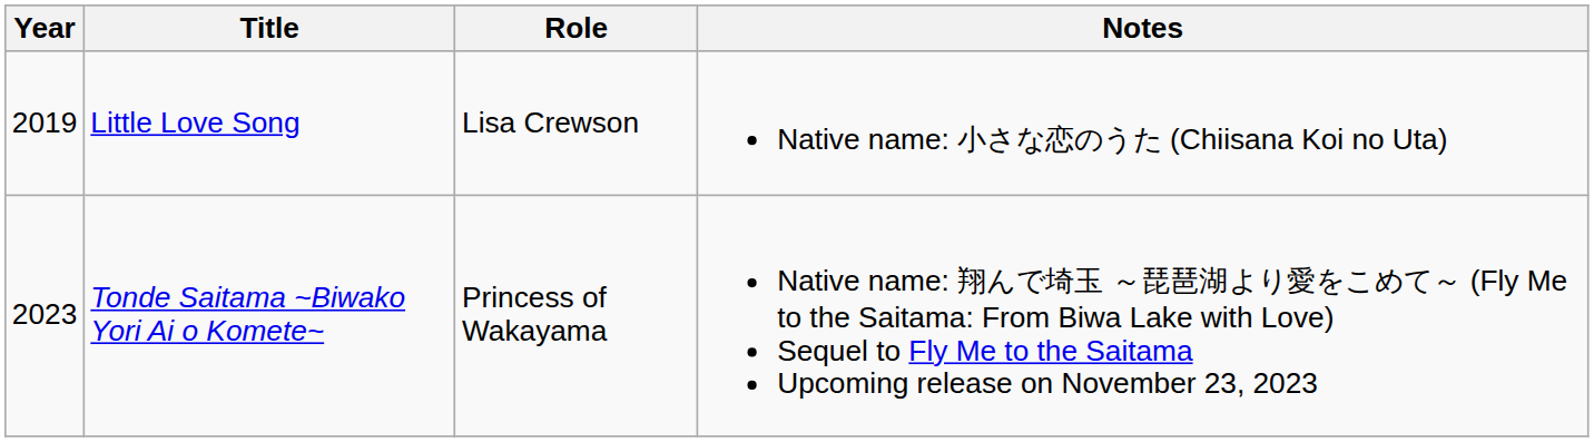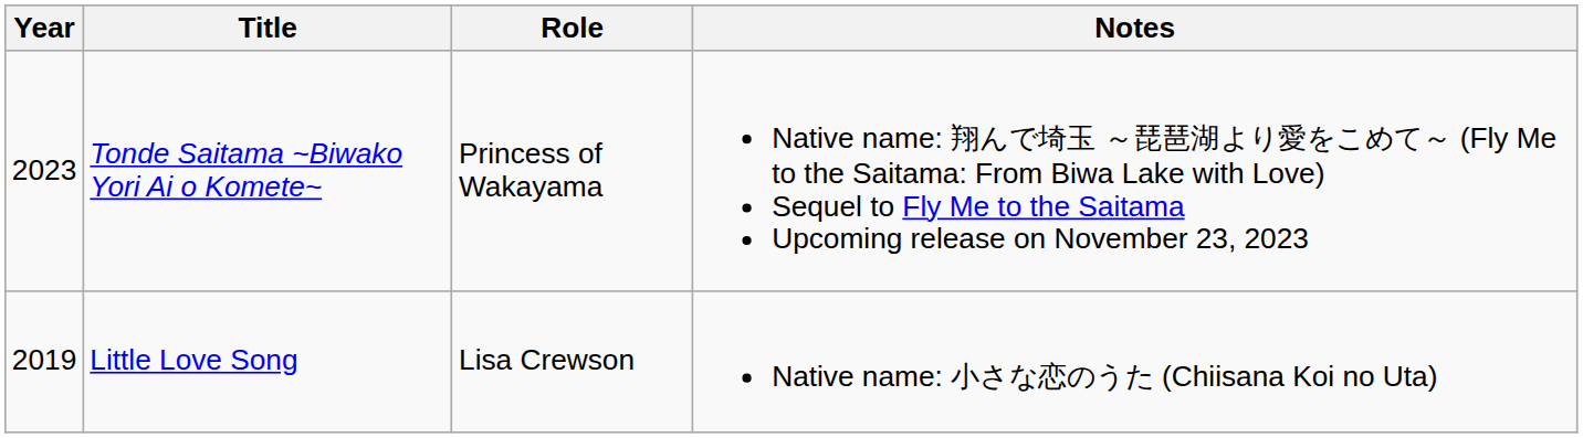 <table class="wikitable">
 <tr>
 <th>Year</th>
 <th>Title</th>
 <th>Role</th>
 <th>Notes</th>
 </tr>
 <tr>
+<td>2023</td>
+<td><em><a href='#'>Tonde Saitama ~Biwako Yori Ai o Komete~</a></em></td>
+<td>Princess of Wakayama</td>
+<td><br><ul><li>Native name: 翔んで埼玉 ～琵琶湖より愛をこめて～ (Fly Me to the Saitama: From Biwa Lake with Love)</li><li>Sequel to <a href='#'>Fly Me to the Saitama</a></li><li>Upcoming release on November 23, 2023</li></ul></td>
+</tr>
+<tr>
 <td>2019</td>
 <td><a href='#'>Little Love Song</a></td>
 <td>Lisa Crewson</td>
 <td><br><ul><li>Native name: 小さな恋のうた (Chiisana Koi no Uta)</li></ul></td>
 </tr>
-<tr>
-<td>2023</td>
-<td><em><a href='#'>Tonde Saitama ~Biwako Yori Ai o Komete~</a></em></td>
-<td>Princess of Wakayama</td>
-<td><br><ul><li>Native name: 翔んで埼玉 ～琵琶湖より愛をこめて～ (Fly Me to the Saitama: From Biwa Lake with Love)</li><li>Sequel to <a href='#'>Fly Me to the Saitama</a></li><li>Upcoming release on November 23, 2023</li></ul></td>
-</tr>
 </table>
